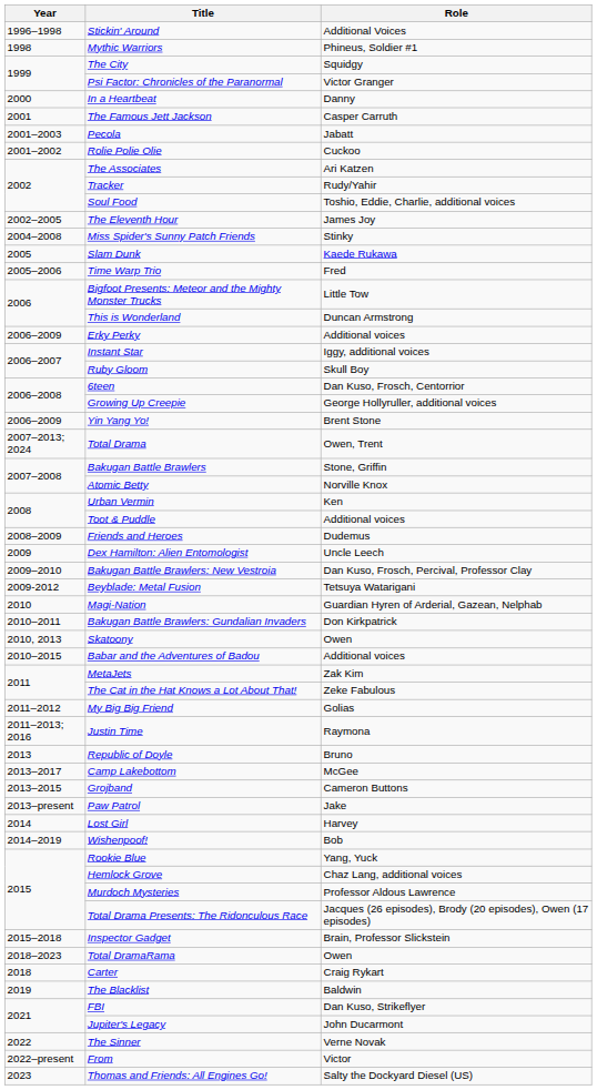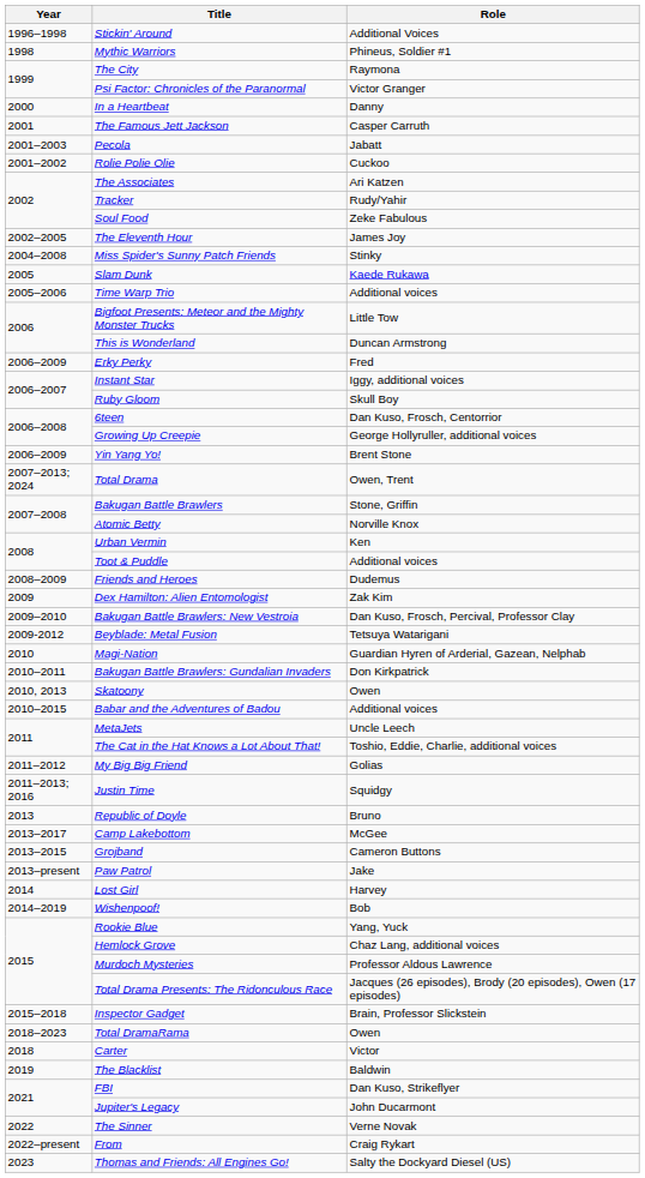 <table class="wikitable sortable">
 <tr>
 <th>Year</th>
 <th>Title</th>
 <th>Role</th>
 </tr>
 <tr>
 <td>1996–1998</td>
 <td><em><a href='#'>Stickin' Around</a></em></td>
 <td>Additional Voices</td>
 </tr>
 <tr>
 <td>1998</td>
 <td><em><a href='#'>Mythic Warriors</a></em></td>
 <td>Phineus, Soldier #1</td>
 </tr>
 <tr>
 <td rowspan="2">1999</td>
 <td data-sort-value="City, The"><em><a href='#'>The City</a></em></td>
-<td>Squidgy</td>
+<td>Raymona</td>
 </tr>
 <tr>
 <td><em><a href='#'>Psi Factor: Chronicles of the Paranormal</a></em></td>
 <td>Victor Granger</td>
 </tr>
 <tr>
 <td>2000</td>
 <td><em><a href='#'>In a Heartbeat</a></em></td>
 <td>Danny</td>
 </tr>
 <tr>
 <td>2001</td>
 <td data-sort-value="Famous Jett Jackson, The"><em><a href='#'>The Famous Jett Jackson</a></em></td>
 <td>Casper Carruth</td>
 </tr>
 <tr>
 <td>2001–2003</td>
 <td><em><a href='#'>Pecola</a></em></td>
 <td>Jabatt</td>
 </tr>
 <tr>
 <td>2001–2002</td>
 <td><em><a href='#'>Rolie Polie Olie</a></em></td>
 <td>Cuckoo</td>
 </tr>
 <tr>
 <td rowspan="3">2002</td>
 <td data-sort-value="Associates, The"><em><a href='#'>The Associates</a></em></td>
 <td>Ari Katzen</td>
 </tr>
 <tr>
 <td><em><a href='#'>Tracker</a></em></td>
 <td>Rudy/Yahir</td>
 </tr>
 <tr>
 <td><em><a href='#'>Soul Food</a></em></td>
-<td>Toshio, Eddie, Charlie, additional voices</td>
+<td>Zeke Fabulous</td>
 </tr>
 <tr>
 <td>2002–2005</td>
 <td data-sort-value="Eleventh Hour, The"><em><a href='#'>The Eleventh Hour</a></em></td>
 <td>James Joy</td>
 </tr>
 <tr>
 <td>2004–2008</td>
 <td><em><a href='#'>Miss Spider's Sunny Patch Friends</a></em></td>
 <td>Stinky</td>
 </tr>
 <tr>
 <td>2005</td>
 <td><em><a href='#'>Slam Dunk</a></em></td>
 <td><a href='#'>Kaede Rukawa</a></td>
 </tr>
 <tr>
 <td>2005–2006</td>
 <td><em><a href='#'>Time Warp Trio</a></em></td>
-<td>Fred</td>
+<td>Additional voices</td>
 </tr>
 <tr>
 <td rowspan="2">2006</td>
 <td><em><a href='#'>Bigfoot Presents: Meteor and the Mighty Monster Trucks</a></em></td>
 <td>Little Tow</td>
 </tr>
 <tr>
 <td><em><a href='#'>This is Wonderland</a></em></td>
 <td>Duncan Armstrong</td>
 </tr>
 <tr>
 <td>2006–2009</td>
 <td><em><a href='#'>Erky Perky</a></em></td>
-<td>Additional voices</td>
+<td>Fred</td>
 </tr>
 <tr>
 <td rowspan="2">2006–2007</td>
 <td><em><a href='#'>Instant Star</a></em></td>
 <td>Iggy, additional voices</td>
 </tr>
 <tr>
 <td><em><a href='#'>Ruby Gloom</a></em></td>
 <td>Skull Boy</td>
 </tr>
 <tr>
 <td rowspan="2">2006–2008</td>
 <td><em><a href='#'>6teen</a></em></td>
 <td>Dan Kuso, Frosch, Centorrior</td>
 </tr>
 <tr>
 <td><em><a href='#'>Growing Up Creepie</a></em></td>
 <td>George Hollyruller, additional voices</td>
 </tr>
 <tr>
 <td>2006–2009</td>
 <td><em><a href='#'>Yin Yang Yo!</a></em></td>
 <td>Brent Stone</td>
 </tr>
 <tr>
 <td>2007–2013; 2024</td>
 <td><em><a href='#'>Total Drama</a></em></td>
 <td>Owen, Trent</td>
 </tr>
 <tr>
 <td rowspan="2">2007–2008</td>
 <td><em><a href='#'>Bakugan Battle Brawlers</a></em></td>
 <td>Stone, Griffin</td>
 </tr>
 <tr>
 <td><em><a href='#'>Atomic Betty</a></em></td>
 <td>Norville Knox</td>
 </tr>
 <tr>
 <td rowspan="2">2008</td>
 <td><em><a href='#'>Urban Vermin</a></em></td>
 <td>Ken</td>
 </tr>
 <tr>
 <td><em><a href='#'>Toot & Puddle</a></em></td>
 <td>Additional voices</td>
 </tr>
 <tr>
 <td>2008–2009</td>
 <td><em><a href='#'>Friends and Heroes</a></em></td>
 <td>Dudemus</td>
 </tr>
 <tr>
 <td>2009</td>
 <td><em><a href='#'>Dex Hamilton: Alien Entomologist</a></em></td>
-<td>Uncle Leech</td>
+<td>Zak Kim</td>
 </tr>
 <tr>
 <td>2009–2010</td>
 <td><em><a href='#'>Bakugan Battle Brawlers: New Vestroia</a></em></td>
 <td>Dan Kuso, Frosch, Percival, Professor Clay</td>
 </tr>
 <tr>
 <td>2009-2012</td>
 <td><em><a href='#'>Beyblade: Metal Fusion</a></em></td>
 <td>Tetsuya Watarigani</td>
 </tr>
 <tr>
 <td>2010</td>
 <td><em><a href='#'>Magi-Nation</a></em></td>
 <td>Guardian Hyren of Arderial, Gazean, Nelphab</td>
 </tr>
 <tr>
 <td>2010–2011</td>
 <td><em><a href='#'>Bakugan Battle Brawlers: Gundalian Invaders</a></em></td>
 <td>Don Kirkpatrick</td>
 </tr>
 <tr>
 <td>2010, 2013</td>
 <td><em><a href='#'>Skatoony</a></em></td>
 <td>Owen</td>
 </tr>
 <tr>
 <td>2010–2015</td>
 <td><em><a href='#'>Babar and the Adventures of Badou</a></em></td>
 <td>Additional voices</td>
 </tr>
 <tr>
 <td rowspan="2">2011</td>
 <td><em><a href='#'>MetaJets</a></em></td>
-<td>Zak Kim</td>
+<td>Uncle Leech</td>
 </tr>
 <tr>
 <td data-sort-value="Cat in the Hat Knows a Lot About That!, The"><em><a href='#'>The Cat in the Hat Knows a Lot About That!</a></em></td>
-<td>Zeke Fabulous</td>
+<td>Toshio, Eddie, Charlie, additional voices</td>
 </tr>
 <tr>
 <td>2011–2012</td>
 <td><em><a href='#'>My Big Big Friend</a></em></td>
 <td>Golias</td>
 </tr>
 <tr>
 <td>2011–2013; 2016</td>
 <td><em><a href='#'>Justin Time</a></em></td>
-<td>Raymona</td>
+<td>Squidgy</td>
 </tr>
 <tr>
 <td>2013</td>
 <td><em><a href='#'>Republic of Doyle</a></em></td>
 <td>Bruno</td>
 </tr>
 <tr>
 <td>2013–2017</td>
 <td><em><a href='#'>Camp Lakebottom</a></em></td>
 <td>McGee</td>
 </tr>
 <tr>
 <td>2013–2015</td>
 <td><em><a href='#'>Grojband</a></em></td>
 <td>Cameron Buttons</td>
 </tr>
 <tr>
 <td>2013–present</td>
 <td><em><a href='#'>Paw Patrol</a></em></td>
 <td>Jake</td>
 </tr>
 <tr>
 <td>2014</td>
 <td><em><a href='#'>Lost Girl</a></em></td>
 <td>Harvey</td>
 </tr>
 <tr>
 <td>2014–2019</td>
 <td><em><a href='#'>Wishenpoof!</a></em></td>
 <td>Bob</td>
 </tr>
 <tr>
 <td rowspan="4">2015</td>
 <td><em><a href='#'>Rookie Blue</a></em></td>
 <td>Yang, Yuck</td>
 </tr>
 <tr>
 <td><em><a href='#'>Hemlock Grove</a></em></td>
 <td>Chaz Lang, additional voices</td>
 </tr>
 <tr>
 <td><em><a href='#'>Murdoch Mysteries</a></em></td>
 <td>Professor Aldous Lawrence</td>
 </tr>
 <tr>
 <td><em><a href='#'>Total Drama Presents: The Ridonculous Race</a></em></td>
 <td>Jacques (26 episodes), Brody (20 episodes), Owen (17 episodes)</td>
 </tr>
 <tr>
 <td>2015–2018</td>
 <td><em><a href='#'>Inspector Gadget</a></em></td>
 <td>Brain, Professor Slickstein</td>
 </tr>
 <tr>
 <td>2018–2023</td>
 <td><em><a href='#'>Total DramaRama</a></em></td>
 <td>Owen</td>
 </tr>
 <tr>
 <td>2018</td>
 <td><em><a href='#'>Carter</a></em></td>
-<td>Craig Rykart</td>
+<td>Victor</td>
 </tr>
 <tr>
 <td>2019</td>
 <td data-sort-value="Blacklist, The"><em><a href='#'>The Blacklist</a></em></td>
 <td>Baldwin</td>
 </tr>
 <tr>
 <td rowspan="2">2021</td>
 <td><em><a href='#'>FBI</a></em></td>
 <td>Dan Kuso, Strikeflyer</td>
 </tr>
 <tr>
 <td><em><a href='#'>Jupiter's Legacy</a></em></td>
 <td>John Ducarmont</td>
 </tr>
 <tr>
 <td>2022</td>
 <td data-sort-value="Sinner, The"><em><a href='#'>The Sinner</a></em></td>
 <td>Verne Novak</td>
 </tr>
 <tr>
 <td>2022–present</td>
 <td><em><a href='#'>From</a></em></td>
-<td>Victor</td>
+<td>Craig Rykart</td>
 </tr>
 <tr>
 <td>2023</td>
 <td><em><a href='#'>Thomas and Friends: All Engines Go!</a></em></td>
 <td>Salty the Dockyard Diesel (US)</td>
 </tr>
 </table>
